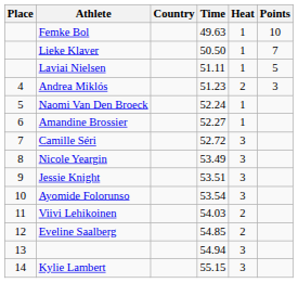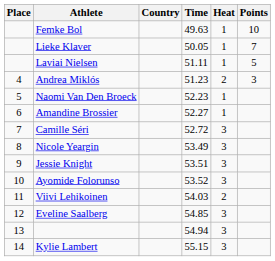 <table class="wikitable">
 <tr>
 <th>Place</th>
 <th>Athlete</th>
 <th>Country</th>
 <th>Time</th>
 <th>Heat</th>
 <th>Points</th>
 </tr>
 <tr>
 <td align=center></td>
 <td><a href='#'>Femke Bol</a></td>
 <td></td>
 <td>49.63</td>
 <td align=center>1</td>
 <td align=center>10</td>
 </tr>
 <tr>
 <td align=center></td>
 <td><a href='#'>Lieke Klaver</a></td>
 <td></td>
-<td>50.50</td>
+<td>50.05</td>
 <td align=center>1</td>
 <td align=center>7</td>
 </tr>
 <tr>
 <td align=center></td>
 <td><a href='#'>Laviai Nielsen</a></td>
 <td></td>
 <td>51.11</td>
 <td align=center>1</td>
 <td align=center>5</td>
 </tr>
 <tr>
 <td align=center>4</td>
 <td><a href='#'>Andrea Miklós</a></td>
 <td></td>
 <td>51.23</td>
 <td align=center>2</td>
 <td align=center>3</td>
 </tr>
 <tr>
 <td align=center>5</td>
 <td><a href='#'>Naomi Van Den Broeck</a></td>
 <td></td>
-<td>52.24</td>
+<td>52.23</td>
 <td align=center>1</td>
 <td align=center></td>
 </tr>
 <tr>
 <td align=center>6</td>
 <td><a href='#'>Amandine Brossier</a></td>
 <td></td>
 <td>52.27</td>
 <td align=center>1</td>
 <td align=center></td>
 </tr>
 <tr>
 <td align=center>7</td>
 <td><a href='#'>Camille Séri</a></td>
 <td></td>
 <td>52.72</td>
 <td align=center>3</td>
 <td align=center></td>
 </tr>
 <tr>
 <td align=center>8</td>
 <td><a href='#'>Nicole Yeargin</a></td>
 <td></td>
 <td>53.49</td>
 <td align=center>3</td>
 <td align=center></td>
 </tr>
 <tr>
 <td align=center>9</td>
 <td><a href='#'>Jessie Knight</a></td>
 <td></td>
 <td>53.51</td>
 <td align=center>3</td>
 <td align=center></td>
 </tr>
 <tr>
 <td align=center>10</td>
 <td><a href='#'>Ayomide Folorunso</a></td>
 <td></td>
-<td>53.54</td>
+<td>53.52</td>
 <td align=center>3</td>
 <td align=center></td>
 </tr>
 <tr>
 <td align=center>11</td>
 <td><a href='#'>Viivi Lehikoinen</a></td>
 <td></td>
 <td>54.03</td>
 <td align=center>2</td>
 <td align=center></td>
 </tr>
 <tr>
 <td align=center>12</td>
 <td><a href='#'>Eveline Saalberg</a></td>
 <td></td>
 <td>54.85</td>
-<td align=center>2</td>
+<td align=center>3</td>
 <td align=center></td>
 </tr>
 <tr>
 <td align=center>13</td>
 <td></td>
 <td></td>
 <td>54.94</td>
 <td align=center>3</td>
 <td align=center></td>
 </tr>
 <tr>
 <td align=center>14</td>
 <td><a href='#'>Kylie Lambert</a></td>
 <td></td>
 <td>55.15</td>
 <td align=center>3</td>
 <td align=center></td>
 </tr>
 </table>
